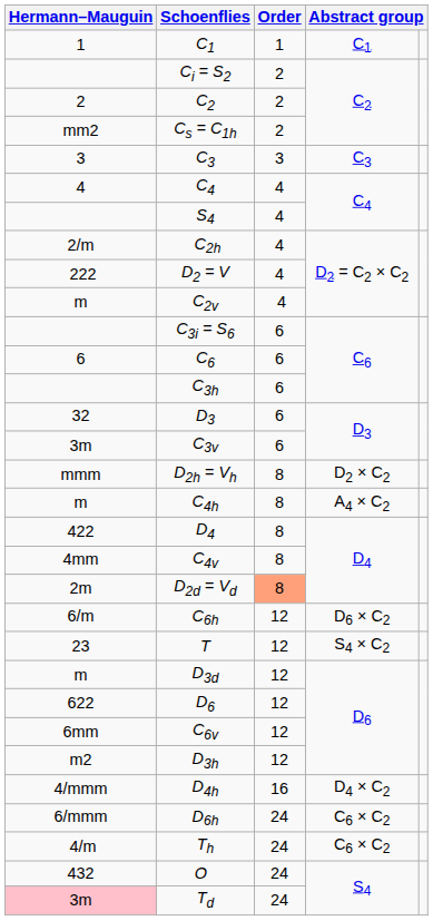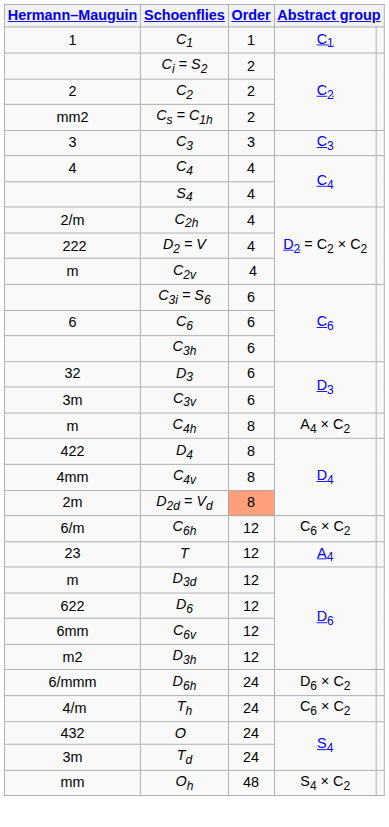 <table class="wikitable">
 <tr>
 <th><a href='#'>Hermann–Mauguin</a></th>
 <th><a href='#'>Schoenflies</a></th>
 <th><a href='#'>Order</a></th>
 <th colspan=2><a href='#'>Abstract group</a></th>
 </tr>
 <tr align=center>
 <td>1</td>
 <td><em>C<sub>1</sub></em></td>
 <td>1</td>
 <td><a href='#'>C<sub>1</sub></a></td>
 <td></td>
 </tr>
 <tr align=center>
 <td></td>
 <td><em>C<sub>i</sub> = S<sub>2</sub></em></td>
 <td>2</td>
 <td rowspan="3"><a href='#'>C<sub>2</sub></a></td>
 <td rowspan=3></td>
 </tr>
 <tr align=center>
 <td>2</td>
 <td><em>C<sub>2</sub></em></td>
 <td>2</td>
 </tr>
 <tr align=center>
 <td>mm2</td>
 <td><em>C<sub>s</sub> = C<sub>1h</sub></em></td>
 <td>2</td>
 </tr>
 <tr align=center>
 <td>3</td>
 <td><em>C<sub>3</sub></em></td>
 <td>3</td>
 <td><a href='#'>C<sub>3</sub></a></td>
 <td></td>
 </tr>
 <tr align=center>
 <td>4</td>
 <td><em>C<sub>4</sub></em></td>
 <td>4</td>
 <td rowspan="2"><a href='#'>C<sub>4</sub></a></td>
 <td rowspan=2></td>
 </tr>
 <tr align=center>
 <td></td>
 <td><em>S<sub>4</sub></em></td>
 <td>4</td>
 </tr>
 <tr align=center>
 <td>2/m</td>
 <td> <em>C<sub>2h</sub></em></td>
 <td>4</td>
 <td rowspan="3"><a href='#'>D<sub>2</sub></a> = C<sub>2</sub> × C<sub>2</sub></td>
 <td rowspan=3></td>
 </tr>
 <tr align=center>
 <td> 222</td>
 <td><em>D<sub>2</sub> = V</em></td>
 <td>4</td>
 </tr>
 <tr align=center>
 <td>m</td>
 <td><em>C<sub>2v</sub></em></td>
 <td> 4</td>
 </tr>
 <tr align=center>
 <td></td>
 <td><em>C<sub>3i</sub> = S<sub>6</sub></em></td>
 <td>6</td>
 <td rowspan="3"><a href='#'>C<sub>6</sub></a></td>
 <td rowspan=3></td>
 </tr>
 <tr align=center>
 <td>6</td>
 <td><em>C<sub>6</sub></em></td>
 <td>6</td>
 </tr>
 <tr align=center>
 <td></td>
 <td><em>C<sub>3h</sub></em></td>
 <td>6</td>
 </tr>
 <tr align=center>
 <td>32</td>
 <td><em>D<sub>3</sub></em></td>
 <td>6</td>
 <td rowspan="2"><a href='#'>D<sub>3</sub></a></td>
 <td rowspan=2></td>
 </tr>
 <tr align=center>
 <td>3m</td>
 <td><em>C<sub>3v</sub></em></td>
 <td>6</td>
 </tr>
 <tr align=center>
-<td>mmm</td>
-<td><em>D<sub>2h</sub></em> = <em>V<sub>h</sub></em></td>
-<td>8</td>
-<td>D<sub>2</sub> × C<sub>2</sub></td>
-<td></td>
-</tr>
-<tr align=center>
 <td>m</td>
 <td><em>C<sub>4h</sub></em></td>
 <td>8</td>
 <td>A<sub>4</sub> × C<sub>2</sub></td>
 <td></td>
 </tr>
 <tr align=center>
 <td>422</td>
 <td><em>D<sub>4</sub></em></td>
 <td>8</td>
 <td rowspan="3"><a href='#'>D<sub>4</sub></a></td>
 <td rowspan=3></td>
 </tr>
 <tr align=center>
 <td>4mm</td>
 <td><em>C<sub>4v</sub></em></td>
 <td>8</td>
 </tr>
 <tr align=center>
 <td>2m</td>
 <td><em>D<sub>2d</sub></em> = <em>V<sub>d</sub></em></td>
 <td style="background: lightsalmon;">8</td>
 </tr>
 <tr align=center>
 <td>6/m</td>
 <td><em>C<sub>6h</sub></em></td>
 <td>12</td>
-<td>D<sub>6</sub> × C<sub>2</sub></td>
+<td>C<sub>6</sub> × C<sub>2</sub></td>
 <td></td>
 </tr>
 <tr align=center>
 <td>23</td>
 <td><em>T</em></td>
 <td>12</td>
-<td>S<sub>4</sub> × C<sub>2</sub></td>
+<td><a href='#'>A<sub>4</sub></a></td>
 <td></td>
 </tr>
 <tr align=center>
 <td>m</td>
 <td><em>D<sub>3d</sub></em></td>
 <td>12</td>
 <td rowspan="4"><a href='#'>D<sub>6</sub></a></td>
 <td rowspan=4></td>
 </tr>
 <tr align=center>
 <td>622</td>
 <td><em>D<sub>6</sub></em></td>
 <td>12</td>
 </tr>
 <tr align=center>
 <td>6mm</td>
 <td><em>C<sub>6v</sub></em></td>
 <td>12</td>
 </tr>
 <tr align=center>
 <td>m2</td>
 <td><em>D<sub>3h</sub></em></td>
 <td>12</td>
 </tr>
 <tr align=center>
-<td>4/mmm</td>
-<td><em>D<sub>4h</sub></em></td>
-<td>16</td>
-<td>D<sub>4</sub> × C<sub>2</sub></td>
-<td></td>
-</tr>
-<tr align=center>
 <td>6/mmm</td>
 <td><em>D<sub>6h</sub></em></td>
 <td>24</td>
-<td>C<sub>6</sub> × C<sub>2</sub></td>
+<td>D<sub>6</sub> × C<sub>2</sub></td>
 <td></td>
 </tr>
 <tr align=center>
 <td> 4/m</td>
 <td><em>T<sub>h</sub></em></td>
 <td>24</td>
 <td>C<sub>6</sub> × C<sub>2</sub></td>
 <td></td>
 </tr>
 <tr align=center>
 <td>432</td>
 <td><em>O</em>  </td>
 <td>24</td>
 <td rowspan="2"><a href='#'>S<sub>4</sub></a></td>
 <td rowspan=2></td>
 </tr>
 <tr align=center>
-<td style="background: pink;">3m</td>
+<td>3m</td>
 <td><em>T<sub>d</sub></em></td>
 <td>24</td>
 </tr>
+<tr align=center>
+<td>mm</td>
+<td><em>O<sub>h</sub></em></td>
+<td>48</td>
+<td>S<sub>4</sub> × C<sub>2</sub></td>
+<td></td>
+</tr>
 </table>
